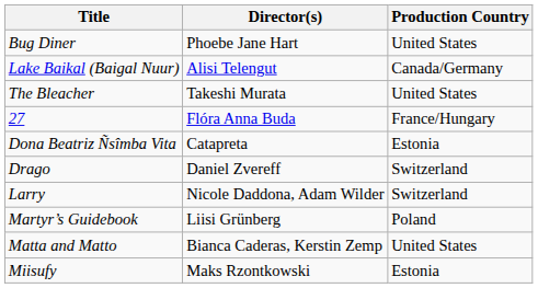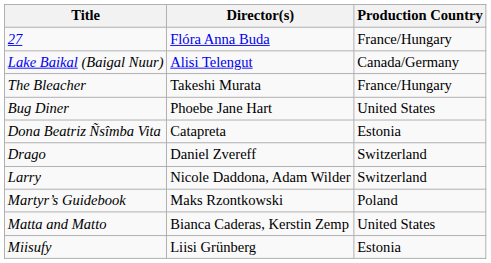 <table class="wikitable plainrowheaders" style="margin-bottom:4px">
 <tr>
 <th scope="col">Title</th>
 <th scope="col">Director(s)</th>
 <th scope="col">Production Country</th>
 </tr>
 <tr>
-<td scope="row"><em>Bug Diner</em></td>
-<td>Phoebe Jane Hart</td>
-<td>United States</td>
+<td scope="row"><em><a href='#'>27</a></em></td>
+<td><a href='#'>Flóra Anna Buda</a></td>
+<td>France/Hungary</td>
 </tr>
 <tr>
 <td scope="row"><em><a href='#'>Lake Baikal</a> (Baigal Nuur)</em></td>
 <td><a href='#'>Alisi Telengut</a></td>
 <td>Canada/Germany</td>
 </tr>
 <tr>
 <td scope="row"><em>The Bleacher</em></td>
 <td>Takeshi Murata</td>
-<td>United States</td>
+<td>France/Hungary</td>
 </tr>
 <tr>
-<td scope="row"><em><a href='#'>27</a></em></td>
-<td><a href='#'>Flóra Anna Buda</a></td>
-<td>France/Hungary</td>
+<td scope="row"><em>Bug Diner</em></td>
+<td>Phoebe Jane Hart</td>
+<td>United States</td>
 </tr>
 <tr>
 <td scope="row"><em>Dona Beatriz Ñsîmba Vita</em></td>
 <td>Catapreta</td>
 <td>Estonia</td>
 </tr>
 <tr>
 <td scope="row"><em>Drago</em></td>
 <td>Daniel Zvereff</td>
 <td>Switzerland</td>
 </tr>
 <tr>
 <td scope="row"><em>Larry</em></td>
 <td>Nicole Daddona, Adam Wilder</td>
 <td>Switzerland</td>
 </tr>
 <tr>
 <td scope="row"><em>Martyr’s Guidebook</em></td>
-<td>Liisi Grünberg</td>
+<td>Maks Rzontkowski</td>
 <td>Poland</td>
 </tr>
 <tr>
 <td scope="row"><em>Matta and Matto</em></td>
 <td>Bianca Caderas, Kerstin Zemp</td>
 <td>United States</td>
 </tr>
 <tr>
 <td scope="row"><em>Miisufy</em></td>
-<td>Maks Rzontkowski</td>
+<td>Liisi Grünberg</td>
 <td>Estonia</td>
 </tr>
 </table>
